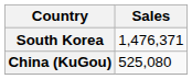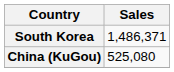 <table class="wikitable plainrowheaders">
 <tr>
 <th>Country</th>
 <th>Sales</th>
 </tr>
 <tr>
 <th scope="row">South Korea </th>
-<td>1,476,371</td>
+<td>1,486,371</td>
 </tr>
 <tr>
 <th scope="row">China (KuGou)</th>
 <td>525,080</td>
 </tr>
 <tr>
 </tr>
 </table>
